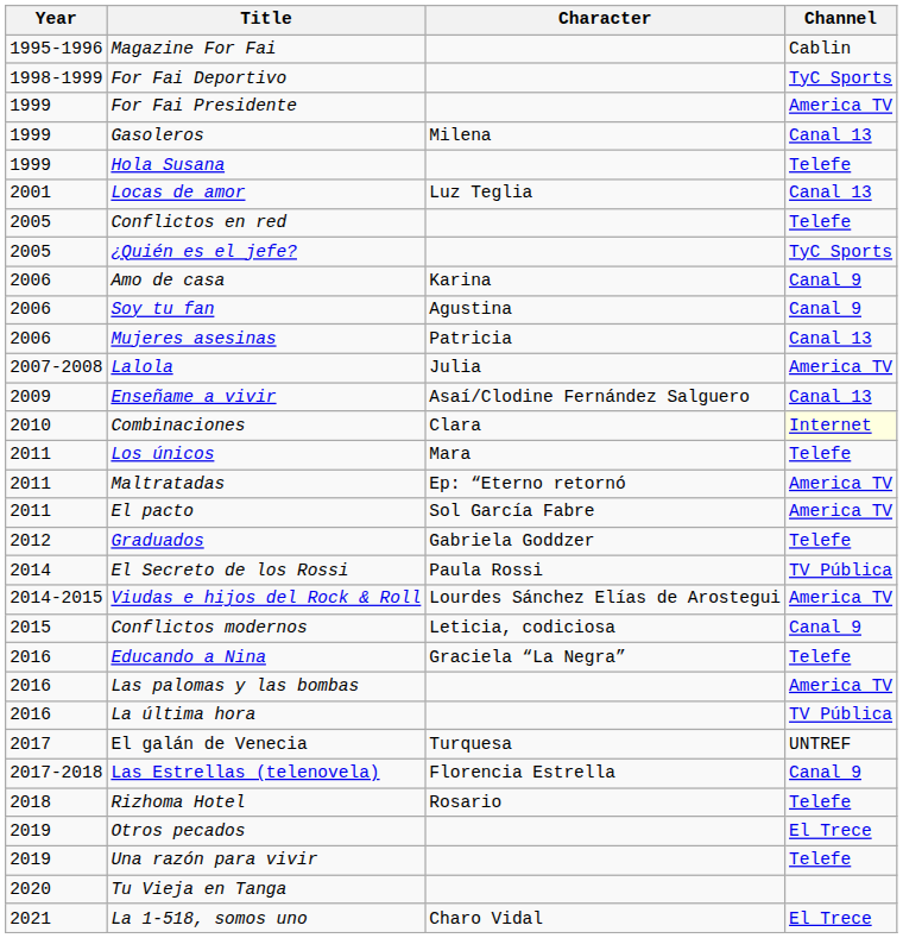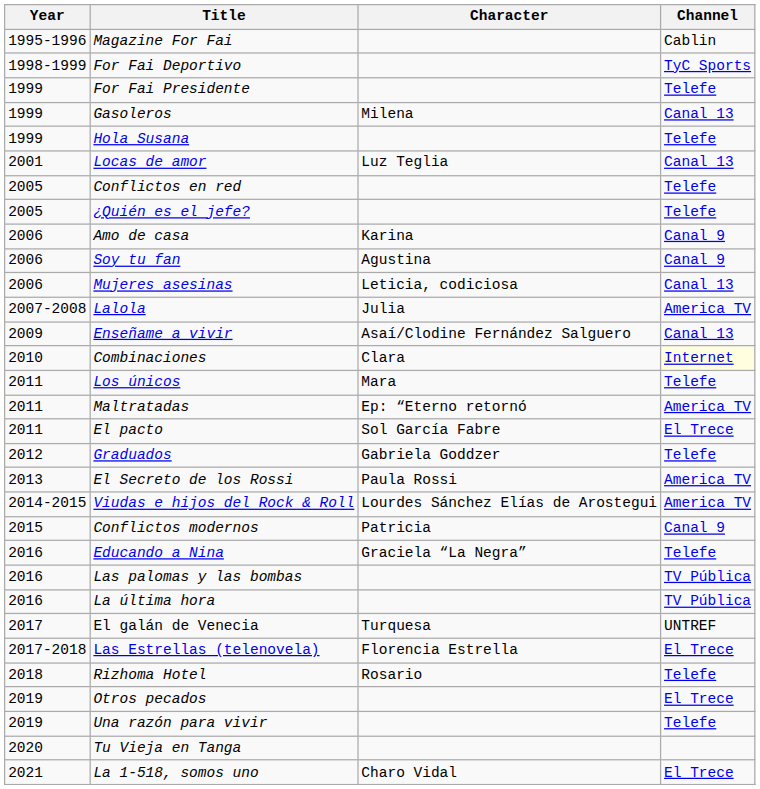 <table class="wikitable" style="font-size: 90%;">
 <tr>
 <th>Year</th>
 <th>Title</th>
 <th>Character</th>
 <th>Channel</th>
 </tr>
 <tr>
 <td>1995-1996</td>
 <td><em>Magazine For Fai</em></td>
 <td></td>
 <td>Cablin</td>
 </tr>
 <tr>
 <td>1998-1999</td>
 <td><em>For Fai Deportivo</em></td>
 <td></td>
 <td><a href='#'>TyC Sports</a></td>
 </tr>
 <tr>
 <td>1999</td>
 <td><em>For Fai Presidente</em></td>
 <td></td>
-<td><a href='#'>America TV</a></td>
+<td><a href='#'>Telefe</a></td>
 </tr>
 <tr>
 <td>1999</td>
 <td><em>Gasoleros</em></td>
 <td>Milena</td>
 <td><a href='#'>Canal 13</a></td>
 </tr>
 <tr>
 <td>1999</td>
 <td><em><a href='#'>Hola Susana</a></em></td>
 <td></td>
 <td><a href='#'>Telefe</a></td>
 </tr>
 <tr>
 <td>2001</td>
 <td><em><a href='#'>Locas de amor</a></em></td>
 <td>Luz Teglia</td>
 <td><a href='#'>Canal 13</a></td>
 </tr>
 <tr>
 <td>2005</td>
 <td><em>Conflictos en red</em></td>
 <td></td>
 <td><a href='#'>Telefe</a></td>
 </tr>
 <tr>
 <td>2005</td>
 <td><em><a href='#'>¿Quién es el jefe?</a></em></td>
 <td></td>
-<td><a href='#'>TyC Sports</a></td>
+<td><a href='#'>Telefe</a></td>
 </tr>
 <tr>
 <td>2006</td>
 <td><em>Amo de casa</em></td>
 <td>Karina</td>
 <td><a href='#'>Canal 9</a></td>
 </tr>
 <tr>
 <td>2006</td>
 <td><em><a href='#'>Soy tu fan</a></em></td>
 <td>Agustina</td>
 <td><a href='#'>Canal 9</a></td>
 </tr>
 <tr>
 <td>2006</td>
 <td><em><a href='#'>Mujeres asesinas</a></em></td>
-<td>Patricia</td>
+<td>Leticia, codiciosa</td>
 <td><a href='#'>Canal 13</a></td>
 </tr>
 <tr>
 <td>2007-2008</td>
 <td><em><a href='#'>Lalola</a></em></td>
 <td>Julia</td>
 <td><a href='#'>America TV</a></td>
 </tr>
 <tr>
 <td>2009</td>
 <td><em><a href='#'>Enseñame a vivir</a></em></td>
 <td>Asaí/Clodine Fernández Salguero</td>
 <td><a href='#'>Canal 13</a></td>
 </tr>
 <tr>
 <td>2010</td>
 <td><em>Combinaciones</em></td>
 <td>Clara</td>
 <td style="background: lightyellow;"><a href='#'>Internet</a></td>
 </tr>
 <tr>
 <td>2011</td>
 <td><em><a href='#'>Los únicos</a></em></td>
 <td>Mara</td>
 <td><a href='#'>Telefe</a></td>
 </tr>
 <tr>
 <td>2011</td>
 <td><em>Maltratadas</em></td>
 <td>Ep: “Eterno retornó</td>
 <td><a href='#'>America TV</a></td>
 </tr>
 <tr>
 <td>2011</td>
 <td><em>El pacto</em></td>
 <td>Sol García Fabre</td>
-<td><a href='#'>America TV</a></td>
+<td><a href='#'>El Trece</a></td>
 </tr>
 <tr>
 <td>2012</td>
 <td><em><a href='#'>Graduados</a></em></td>
 <td>Gabriela Goddzer</td>
 <td><a href='#'>Telefe</a></td>
 </tr>
 <tr>
-<td>2014</td>
+<td>2013</td>
 <td><em>El Secreto de los Rossi</em></td>
 <td>Paula Rossi</td>
-<td><a href='#'>TV Pública</a></td>
+<td><a href='#'>America TV</a></td>
 </tr>
 <tr>
 <td>2014-2015</td>
 <td><em><a href='#'>Viudas e hijos del Rock & Roll</a></em></td>
 <td>Lourdes Sánchez Elías de Arostegui</td>
 <td><a href='#'>America TV</a></td>
 </tr>
 <tr>
 <td>2015</td>
 <td><em>Conflictos modernos</em></td>
-<td>Leticia, codiciosa</td>
+<td>Patricia</td>
 <td><a href='#'>Canal 9</a></td>
 </tr>
 <tr>
 <td>2016</td>
 <td><em><a href='#'>Educando a Nina</a></em></td>
 <td>Graciela “La Negra”</td>
 <td><a href='#'>Telefe</a></td>
 </tr>
 <tr>
 <td>2016</td>
 <td><em>Las palomas y las bombas</em></td>
 <td></td>
-<td><a href='#'>America TV</a></td>
+<td><a href='#'>TV Pública</a></td>
 </tr>
 <tr>
 <td>2016</td>
 <td><em>La última hora</em></td>
 <td></td>
 <td><a href='#'>TV Pública</a></td>
 </tr>
 <tr>
 <td>2017</td>
 <td>El galán de Venecia</td>
 <td>Turquesa</td>
 <td>UNTREF</td>
 </tr>
 <tr>
 <td>2017-2018</td>
 <td><a href='#'>Las Estrellas (telenovela)</a></td>
 <td>Florencia Estrella</td>
-<td><a href='#'>Canal 9</a></td>
+<td><a href='#'>El Trece</a></td>
 </tr>
 <tr>
 <td>2018</td>
 <td><em>Rizhoma Hotel</em></td>
 <td>Rosario</td>
 <td><a href='#'>Telefe</a></td>
 </tr>
 <tr>
 <td>2019</td>
 <td><em>Otros pecados</em></td>
 <td></td>
 <td><a href='#'>El Trece</a></td>
 </tr>
 <tr>
 <td>2019</td>
 <td><em>Una razón para vivir</em></td>
 <td></td>
 <td><a href='#'>Telefe</a></td>
 </tr>
 <tr>
 <td>2020</td>
 <td><em>Tu Vieja en Tanga</em></td>
 <td></td>
 <td></td>
 </tr>
 <tr>
 <td>2021</td>
 <td><em>La 1-518, somos uno</em></td>
 <td>Charo Vidal</td>
 <td><a href='#'>El Trece</a></td>
 </tr>
 <tr>
 </tr>
 </table>
